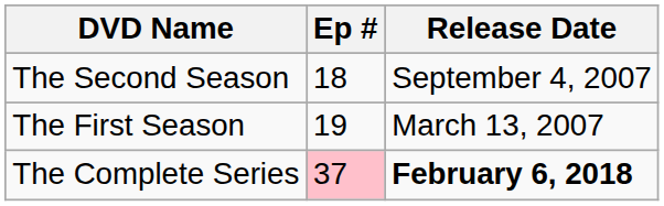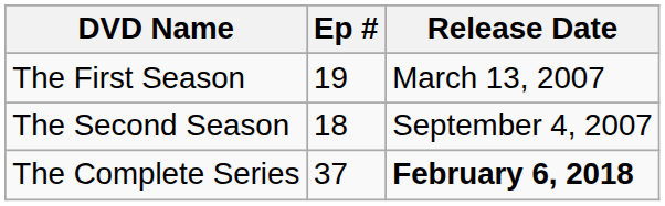 <table class="wikitable">
 <tr>
 <th>DVD Name</th>
 <th>Ep #</th>
 <th>Release Date</th>
 </tr>
 <tr>
+<td>The First Season</td>
+<td>19</td>
+<td>March 13, 2007</td>
+</tr>
+<tr>
 <td>The Second Season</td>
 <td>18</td>
 <td>September 4, 2007</td>
 </tr>
 <tr>
-<td>The First Season</td>
-<td>19</td>
-<td>March 13, 2007</td>
-</tr>
-<tr>
 <td>The Complete Series</td>
-<td style="background: pink;">37</td>
+<td>37</td>
 <td><strong>February 6, 2018</strong></td>
 </tr>
 </table>
